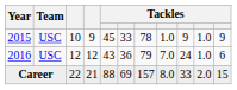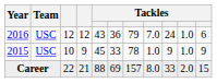 <table class="wikitable sortable" style="text-align:center;">
 <tr>
 <th rowspan="2">Year</th>
 <th rowspan="2">Team</th>
 <th rowspan="2"></th>
 <th rowspan="2"></th>
 <th colspan="7">Tackles</th>
 </tr>
 <tr>
 <th></th>
 <th></th>
 <th></th>
 <th></th>
 <th></th>
 <th></th>
 <th></th>
 </tr>
 <tr>
+<td><a href='#'>2016</a></td>
+<td><a href='#'>USC</a></td>
+<td>12</td>
+<td>12</td>
+<td>43</td>
+<td>36</td>
+<td>79</td>
+<td>7.0</td>
+<td>24</td>
+<td>1.0</td>
+<td>6</td>
+</tr>
+<tr>
 <td><a href='#'>2015</a></td>
 <td><a href='#'>USC</a></td>
 <td>10</td>
 <td>9</td>
 <td>45</td>
 <td>33</td>
 <td>78</td>
 <td>1.0</td>
 <td>9</td>
 <td>1.0</td>
 <td>9</td>
-</tr>
-<tr>
-<td><a href='#'>2016</a></td>
-<td><a href='#'>USC</a></td>
-<td>12</td>
-<td>12</td>
-<td>43</td>
-<td>36</td>
-<td>79</td>
-<td>7.0</td>
-<td>24</td>
-<td>1.0</td>
-<td>6</td>
 </tr>
 <tr class="sortbottom" style="background:#eee;">
 <td colspan=2><strong>Career</strong></td>
 <td>22</td>
 <td>21</td>
 <td>88</td>
 <td>69</td>
 <td>157</td>
 <td>8.0</td>
 <td>33</td>
 <td>2.0</td>
 <td>15</td>
 </tr>
 </table>
